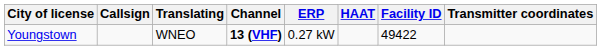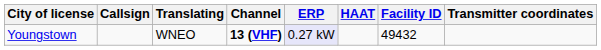 <table class="wikitable">
 <tr>
 <th>City of license</th>
 <th>Callsign</th>
 <th>Translating</th>
 <th>Channel</th>
 <th><a href='#'>ERP</a></th>
 <th><a href='#'>HAAT</a></th>
 <th><a href='#'>Facility ID</a></th>
 <th>Transmitter coordinates</th>
 </tr>
 <tr>
 <td><a href='#'>Youngstown</a></td>
 <td><strong></strong></td>
 <td>WNEO</td>
 <td><strong>13 (<a href='#'>VHF</a>)</strong></td>
-<td>0.27 kW</td>
+<td style="background: lavender;">0.27 kW</td>
 <td></td>
-<td>49422</td>
+<td>49432</td>
 <td></td>
 </tr>
 </table>
